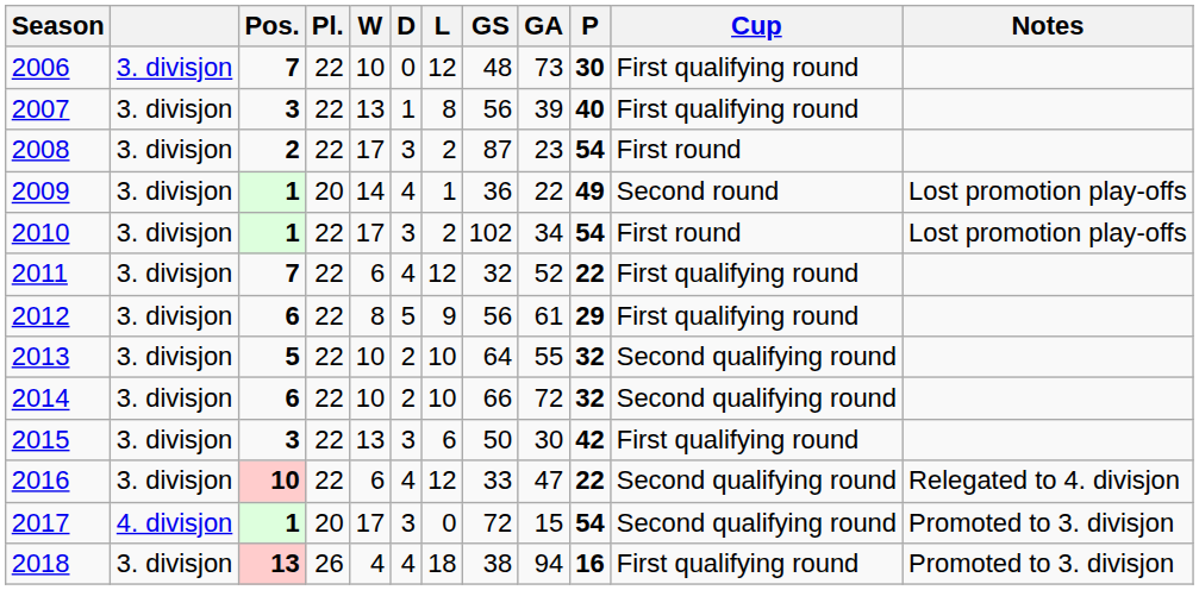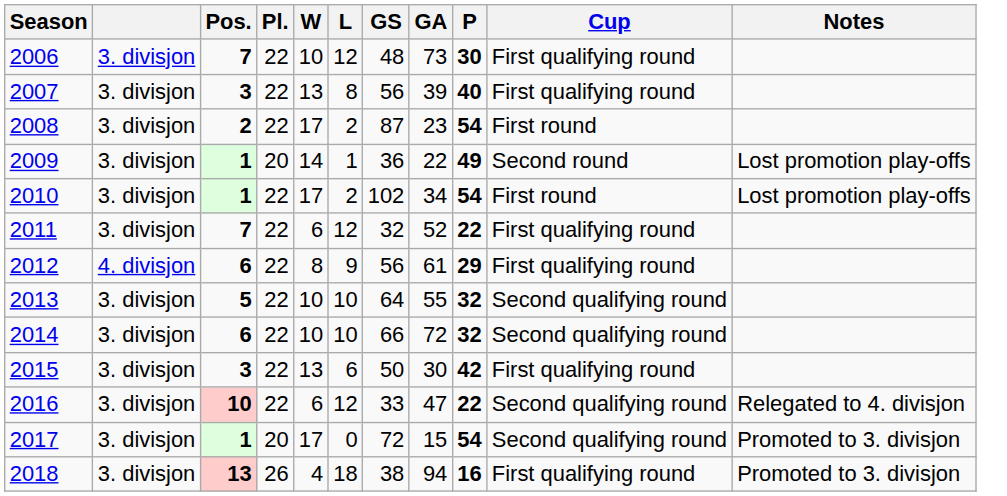 <table class="wikitable">
 <tr>
 <th>Season</th>
 <th></th>
 <th>Pos.</th>
 <th>Pl.</th>
 <th>W</th>
-<th>D</th>
 <th>L</th>
 <th>GS</th>
 <th>GA</th>
 <th>P</th>
 <th><a href='#'>Cup</a></th>
 <th>Notes</th>
 </tr>
 <tr>
 <td><a href='#'>2006</a></td>
 <td><a href='#'>3. divisjon</a></td>
 <td align=right><strong>7</strong></td>
 <td align=right>22</td>
 <td align=right>10</td>
-<td align=right>0</td>
 <td align=right>12</td>
 <td align=right>48</td>
 <td align=right>73</td>
 <td align=right><strong>30</strong></td>
 <td>First qualifying round</td>
 <td></td>
 </tr>
 <tr>
 <td><a href='#'>2007</a></td>
 <td>3. divisjon</td>
 <td align=right><strong>3</strong></td>
 <td align=right>22</td>
 <td align=right>13</td>
-<td align=right>1</td>
 <td align=right>8</td>
 <td align=right>56</td>
 <td align=right>39</td>
 <td align=right><strong>40</strong></td>
 <td>First qualifying round</td>
 <td></td>
 </tr>
 <tr>
 <td><a href='#'>2008</a></td>
 <td>3. divisjon</td>
 <td align=right><strong>2</strong></td>
 <td align=right>22</td>
 <td align=right>17</td>
-<td align=right>3</td>
 <td align=right>2</td>
 <td align=right>87</td>
 <td align=right>23</td>
 <td align=right><strong>54</strong></td>
 <td>First round</td>
 <td></td>
 </tr>
 <tr>
 <td><a href='#'>2009</a></td>
 <td>3. divisjon</td>
 <td align=right bgcolor=#DDFFDD><strong>1</strong></td>
 <td align=right>20</td>
 <td align=right>14</td>
-<td align=right>4</td>
 <td align=right>1</td>
 <td align=right>36</td>
 <td align=right>22</td>
 <td align=right><strong>49</strong></td>
 <td>Second round</td>
 <td>Lost promotion play-offs</td>
 </tr>
 <tr>
 <td><a href='#'>2010</a></td>
 <td>3. divisjon</td>
 <td align=right bgcolor=#DDFFDD><strong>1</strong></td>
 <td align=right>22</td>
 <td align=right>17</td>
-<td align=right>3</td>
 <td align=right>2</td>
 <td align=right>102</td>
 <td align=right>34</td>
 <td align=right><strong>54</strong></td>
 <td>First round</td>
 <td>Lost promotion play-offs</td>
 </tr>
 <tr>
 <td><a href='#'>2011</a></td>
 <td>3. divisjon</td>
 <td align=right><strong>7</strong></td>
 <td align=right>22</td>
 <td align=right>6</td>
-<td align=right>4</td>
 <td align=right>12</td>
 <td align=right>32</td>
 <td align=right>52</td>
 <td align=right><strong>22</strong></td>
 <td>First qualifying round</td>
 <td></td>
 </tr>
 <tr>
 <td><a href='#'>2012</a></td>
-<td>3. divisjon</td>
+<td><a href='#'>4. divisjon</a></td>
 <td align=right><strong>6</strong></td>
 <td align=right>22</td>
 <td align=right>8</td>
-<td align=right>5</td>
 <td align=right>9</td>
 <td align=right>56</td>
 <td align=right>61</td>
 <td align=right><strong>29</strong></td>
 <td>First qualifying round</td>
 <td></td>
 </tr>
 <tr>
 <td><a href='#'>2013</a></td>
 <td>3. divisjon</td>
 <td align=right><strong>5</strong></td>
 <td align=right>22</td>
 <td align=right>10</td>
-<td align=right>2</td>
 <td align=right>10</td>
 <td align=right>64</td>
 <td align=right>55</td>
 <td align=right><strong>32</strong></td>
 <td>Second qualifying round</td>
 <td></td>
 </tr>
 <tr>
 <td><a href='#'>2014</a></td>
 <td>3. divisjon</td>
 <td align=right><strong>6</strong></td>
 <td align=right>22</td>
 <td align=right>10</td>
-<td align=right>2</td>
 <td align=right>10</td>
 <td align=right>66</td>
 <td align=right>72</td>
 <td align=right><strong>32</strong></td>
 <td>Second qualifying round</td>
 <td></td>
 </tr>
 <tr>
 <td><a href='#'>2015</a></td>
 <td>3. divisjon</td>
 <td align=right><strong>3</strong></td>
 <td align=right>22</td>
 <td align=right>13</td>
-<td align=right>3</td>
 <td align=right>6</td>
 <td align=right>50</td>
 <td align=right>30</td>
 <td align=right><strong>42</strong></td>
 <td>First qualifying round</td>
 <td></td>
 </tr>
 <tr>
 <td><a href='#'>2016</a></td>
 <td>3. divisjon</td>
 <td align=right bgcolor="#FFCCCC">  <strong>10</strong></td>
 <td align=right>22</td>
 <td align=right>6</td>
-<td align=right>4</td>
 <td align=right>12</td>
 <td align=right>33</td>
 <td align=right>47</td>
 <td align=right><strong>22</strong></td>
 <td>Second qualifying round</td>
 <td>Relegated to 4. divisjon</td>
 </tr>
 <tr>
 <td><a href='#'>2017</a></td>
-<td><a href='#'>4. divisjon</a></td>
+<td>3. divisjon</td>
 <td align=right bgcolor=#DDFFDD> <strong>1</strong></td>
 <td align=right>20</td>
 <td align=right>17</td>
-<td align=right>3</td>
 <td align=right>0</td>
 <td align=right>72</td>
 <td align=right>15</td>
 <td align=right><strong>54</strong></td>
 <td>Second qualifying round</td>
 <td>Promoted to 3. divisjon</td>
 </tr>
 <tr>
 <td><a href='#'>2018</a></td>
 <td>3. divisjon</td>
 <td align=right bgcolor="#FFCCCC"> <strong>13</strong></td>
 <td align=right>26</td>
 <td align=right>4</td>
-<td align=right>4</td>
 <td align=right>18</td>
 <td align=right>38</td>
 <td align=right>94</td>
 <td align=right><strong>16</strong></td>
 <td>First qualifying round</td>
 <td>Promoted to 3. divisjon</td>
 </tr>
 </table>
